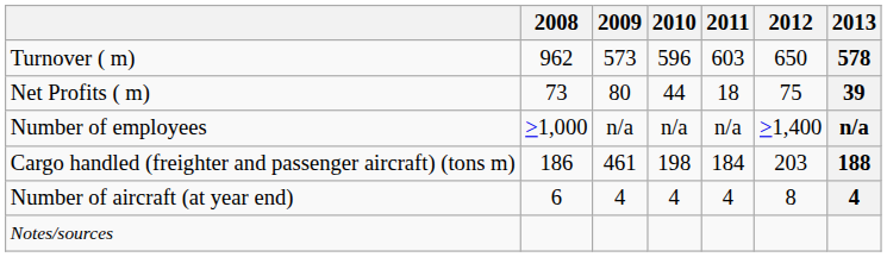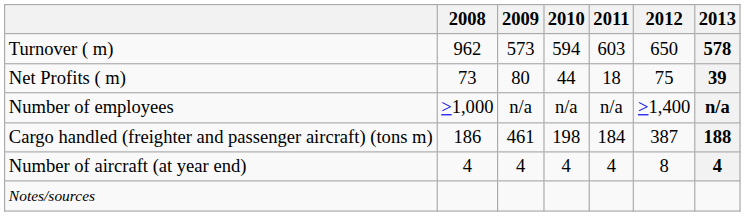 <table class="wikitable">
 <tr style="text-align:center;">
 <th></th>
 <th>2008</th>
 <th>2009</th>
 <th>2010</th>
 <th>2011</th>
 <th>2012</th>
 <th>2013</th>
 </tr>
 <tr>
 <td>Turnover ( m)</td>
 <td align=center>962</td>
 <td align=center>573</td>
-<td align=center>596</td>
+<td align=center>594</td>
 <td align=center>603</td>
 <td align=center>650</td>
 <th align=center>578</th>
 </tr>
 <tr>
 <td>Net Profits ( m)</td>
 <td align=center>73</td>
 <td align=center>80</td>
 <td align=center>44</td>
 <td align=center>18</td>
 <td align=center>75</td>
 <th align=center>39</th>
 </tr>
 <tr>
 <td>Number of employees</td>
 <td align=center><a href='#'>></a>1,000</td>
 <td align=center>n/a</td>
 <td align=center>n/a</td>
 <td align=center>n/a</td>
 <td align=center><a href='#'>></a>1,400</td>
 <th align=center>n/a</th>
 </tr>
 <tr>
 <td>Cargo handled (freighter and passenger aircraft) (tons m)</td>
 <td align=center>186</td>
 <td align=center>461</td>
 <td align=center>198</td>
 <td align=center>184</td>
-<td align=center>203</td>
+<td align=center>387</td>
 <th align=center>188</th>
 </tr>
 <tr>
 <td>Number of aircraft (at year end)</td>
-<td align=center>6</td>
+<td align=center>4</td>
 <td align=center>4</td>
 <td align=center>4</td>
 <td align=center>4</td>
 <td align=center>8</td>
 <th align=center>4</th>
 </tr>
 <tr>
 <td><small><em>Notes/sources</em></small></td>
 <td align=center></td>
 <td align=center></td>
 <td align=center></td>
 <td align=center></td>
 <td align=center></td>
 <td align=center></td>
 </tr>
 </table>
